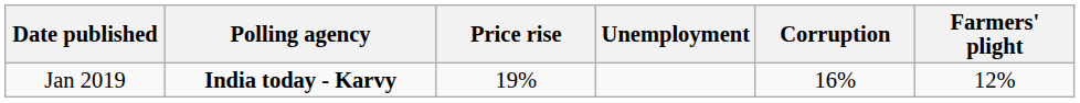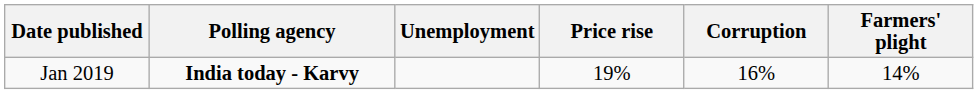 <table class="wikitable sortable" style="text-align:center;font-size:95%;line-height:16px">
 <tr>
 <th width="100px">Date published</th>
 <th width="175px">Polling agency</th>
+<th class="unsortable" width="100px">Unemployment</th>
 <th class="unsortable" width="100px">Price rise</th>
-<th class="unsortable" width="100px">Unemployment</th>
 <th class="unsortable" width="100px">Corruption</th>
 <th class="unsortable" width="100px">Farmers' plight</th>
 </tr>
 <tr>
 <td>Jan 2019</td>
 <td><strong>India today - Karvy</strong></td>
+<td></td>
 <td>19%</td>
-<td></td>
 <td>16%</td>
-<td>12%</td>
+<td>14%</td>
 </tr>
 </table>
